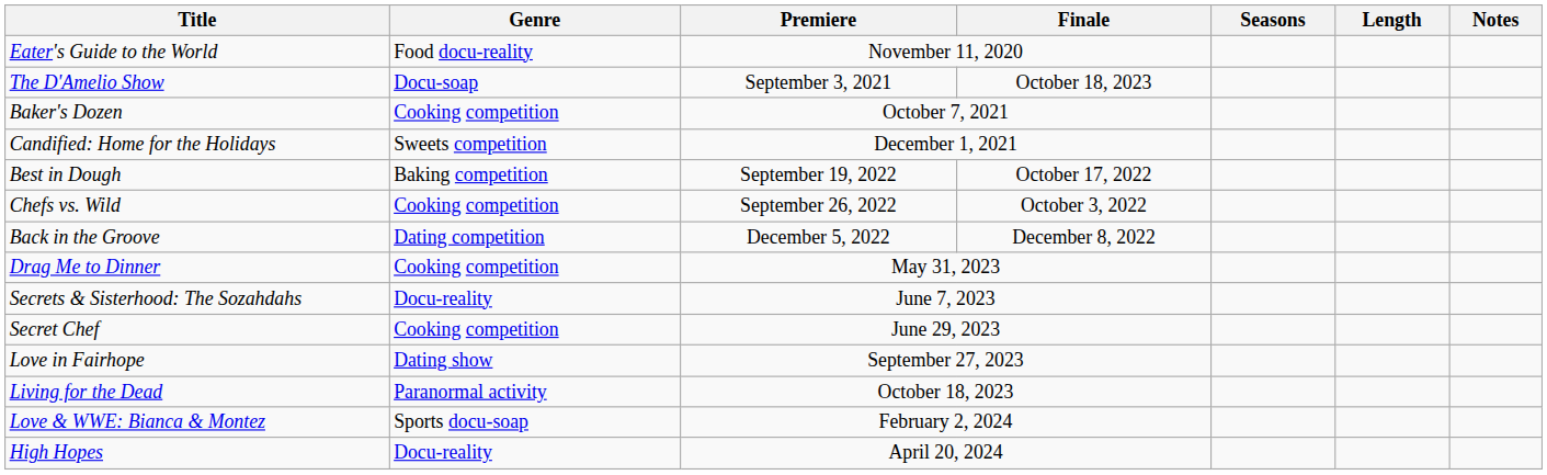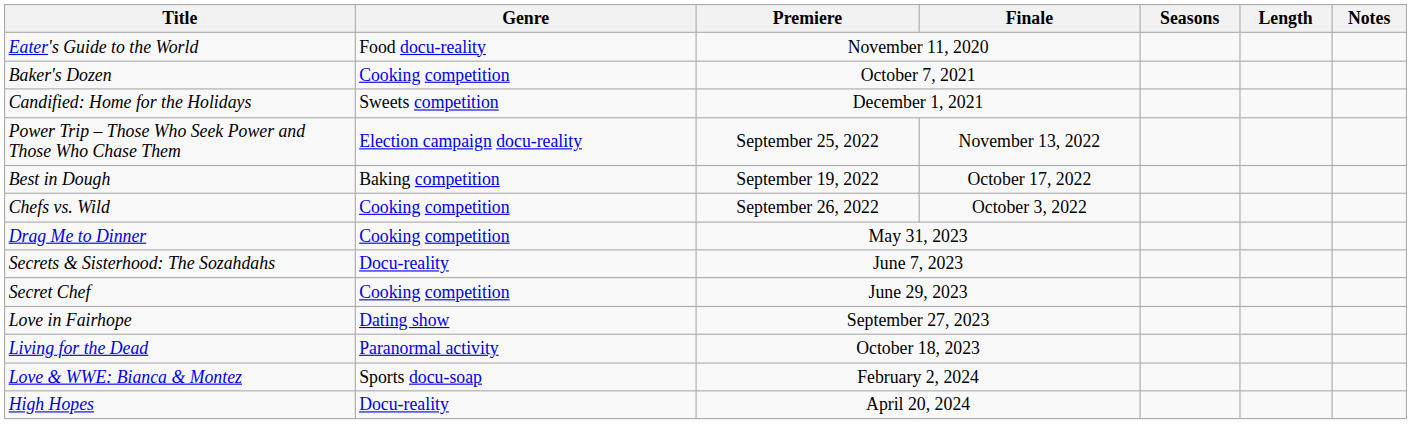 <table class="wikitable sortable" style="width:100%;">
 <tr>
 <th scope="col" style="width:25%;">Title</th>
 <th>Genre</th>
 <th>Premiere</th>
 <th>Finale</th>
 <th>Seasons</th>
 <th>Length</th>
 <th>Notes</th>
 </tr>
 <tr>
 <td><em><a href='#'>Eater</a>'s Guide to the World</em></td>
 <td>Food <a href='#'>docu-reality</a></td>
 <td colspan="2" style="text-align:center">November 11, 2020</td>
-<td></td>
-<td></td>
-<td></td>
-</tr>
-<tr>
-<td><em><a href='#'>The D'Amelio Show</a></em></td>
-<td><a href='#'>Docu-soap</a></td>
-<td style="text-align:center">September 3, 2021</td>
-<td style="text-align:center">October 18, 2023</td>
 <td></td>
 <td></td>
 <td></td>
 </tr>
 <tr>
 <td><em>Baker's Dozen</em></td>
 <td><a href='#'>Cooking</a> <a href='#'>competition</a></td>
 <td colspan="2" style="text-align:center">October 7, 2021</td>
 <td></td>
 <td></td>
 <td></td>
 </tr>
 <tr>
 <td><em>Candified: Home for the Holidays</em></td>
 <td>Sweets <a href='#'>competition</a></td>
 <td colspan="2" style="text-align:center">December 1, 2021</td>
 <td></td>
 <td></td>
 <td></td>
 </tr>
 <tr>
+<td><em>Power Trip – Those Who Seek Power and Those Who Chase Them</em></td>
+<td><a href='#'>Election campaign</a> <a href='#'>docu-reality</a></td>
+<td style="text-align:center">September 25, 2022</td>
+<td style="text-align:center">November 13, 2022</td>
+<td></td>
+<td></td>
+<td></td>
+</tr>
+<tr>
 <td><em>Best in Dough</em></td>
 <td>Baking <a href='#'>competition</a></td>
 <td style="text-align:center">September 19, 2022</td>
 <td style="text-align:center">October 17, 2022</td>
 <td></td>
 <td></td>
 <td></td>
 </tr>
 <tr>
 <td><em>Chefs vs. Wild</em></td>
 <td><a href='#'>Cooking</a> <a href='#'>competition</a></td>
 <td style="text-align:center">September 26, 2022</td>
 <td style="text-align:center">October 3, 2022</td>
-<td></td>
-<td></td>
-<td></td>
-</tr>
-<tr>
-<td><em>Back in the Groove</em></td>
-<td><a href='#'>Dating competition</a></td>
-<td style="text-align:center">December 5, 2022</td>
-<td style="text-align:center">December 8, 2022</td>
 <td></td>
 <td></td>
 <td></td>
 </tr>
 <tr>
 <td><em><a href='#'>Drag Me to Dinner</a></em></td>
 <td><a href='#'>Cooking</a> <a href='#'>competition</a></td>
 <td colspan="2" style="text-align:center">May 31, 2023</td>
 <td></td>
 <td></td>
 <td></td>
 </tr>
 <tr>
 <td><em>Secrets & Sisterhood: The Sozahdahs</em></td>
 <td><a href='#'>Docu-reality</a></td>
 <td colspan="2" style="text-align:center">June 7, 2023</td>
 <td></td>
 <td></td>
 <td></td>
 </tr>
 <tr>
 <td><em>Secret Chef</em></td>
 <td><a href='#'>Cooking</a> <a href='#'>competition</a></td>
 <td colspan="2" style="text-align:center">June 29, 2023</td>
 <td></td>
 <td></td>
 <td></td>
 </tr>
 <tr>
 <td><em>Love in Fairhope</em></td>
 <td><a href='#'>Dating show</a></td>
 <td colspan="2" style="text-align:center">September 27, 2023</td>
 <td></td>
 <td></td>
 <td></td>
 </tr>
 <tr>
 <td><em><a href='#'>Living for the Dead</a></em></td>
 <td><a href='#'>Paranormal activity</a></td>
 <td colspan="2" style="text-align:center">October 18, 2023</td>
 <td></td>
 <td></td>
 <td></td>
 </tr>
 <tr>
 <td><em><a href='#'>Love & WWE: Bianca & Montez</a></em></td>
 <td>Sports <a href='#'>docu-soap</a></td>
 <td colspan="2" style="text-align:center">February 2, 2024</td>
 <td></td>
 <td></td>
 <td></td>
 </tr>
 <tr>
 <td><em><a href='#'>High Hopes</a></em></td>
 <td><a href='#'>Docu-reality</a></td>
 <td colspan="2" style="text-align:center">April 20, 2024</td>
 <td></td>
 <td></td>
 <td></td>
 </tr>
 </table>
